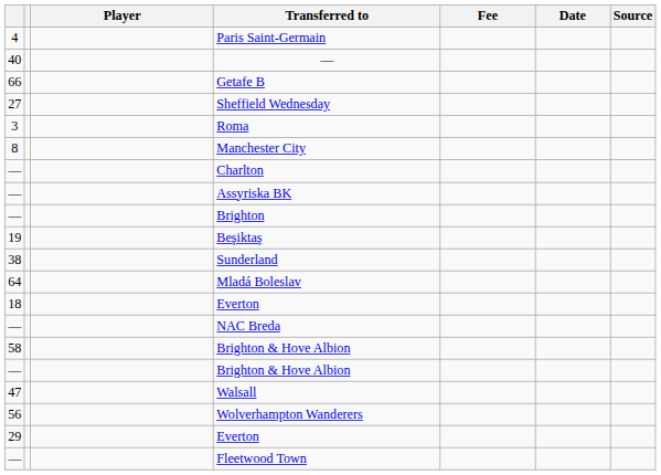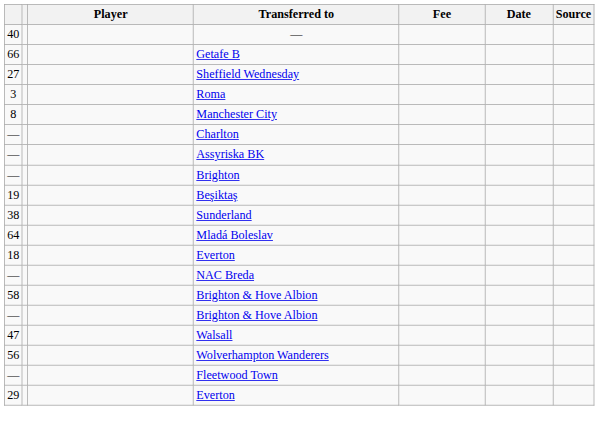 <table class="wikitable plainrowheaders sortable" style="font-size:95%">
 <tr>
 <th></th>
 <th></th>
 <th scope="col" style="width:200px;">Player</th>
 <th scope="col" style="width:250px;">Transferred to</th>
 <th scope="col" style="width:100px;">Fee</th>
 <th scope="col" style="width:78px;">Date</th>
 <th>Source</th>
-</tr>
-<tr>
-<td align=center>4</td>
-<td align=center></td>
-<td></td>
-<td> <a href='#'>Paris Saint-Germain</a></td>
-<td align=center></td>
-<td align=center></td>
-<td align=center></td>
 </tr>
 <tr>
 <td align=center>40</td>
 <td align=center></td>
 <td></td>
 <td align=center>—</td>
 <td align=center></td>
 <td align=center></td>
 <td align=center></td>
 </tr>
 <tr>
 <td align=center>66</td>
 <td align=center></td>
 <td></td>
 <td> <a href='#'>Getafe B</a></td>
 <td align=center></td>
 <td align=center></td>
 <td align=center></td>
 </tr>
 <tr>
 <td align=center>27</td>
 <td align=center></td>
 <td></td>
 <td> <a href='#'>Sheffield Wednesday</a></td>
 <td align=center></td>
 <td align=center></td>
 <td align=center></td>
 </tr>
 <tr>
 <td align=center>3</td>
 <td align=center></td>
 <td></td>
 <td> <a href='#'>Roma</a></td>
 <td align=center></td>
 <td align=center></td>
 <td align=center></td>
 </tr>
 <tr>
 <td align=center>8</td>
 <td align=center></td>
 <td></td>
 <td> <a href='#'>Manchester City</a></td>
 <td align=center></td>
 <td align=center></td>
 <td align=center></td>
 </tr>
 <tr>
 <td align=center>—</td>
 <td align=center></td>
 <td></td>
 <td> <a href='#'>Charlton</a></td>
 <td align=center></td>
 <td align=center></td>
 <td align=center></td>
 </tr>
 <tr>
 <td align=center>—</td>
 <td align=center></td>
 <td></td>
 <td> <a href='#'>Assyriska BK</a></td>
 <td align=center></td>
 <td align=center></td>
 <td align=center></td>
 </tr>
 <tr>
 <td align=center>—</td>
 <td align=center></td>
 <td></td>
 <td> <a href='#'>Brighton</a></td>
 <td align=center></td>
 <td align=center></td>
 <td align=center></td>
 </tr>
 <tr>
 <td align=center>19</td>
 <td align=center></td>
 <td></td>
 <td> <a href='#'>Beşiktaş</a></td>
 <td align=center></td>
 <td align=center></td>
 <td align=center></td>
 </tr>
 <tr>
 <td align=center>38</td>
 <td align=center></td>
 <td></td>
 <td> <a href='#'>Sunderland</a></td>
 <td align=center></td>
 <td align=center></td>
 <td align=center></td>
 </tr>
 <tr>
 <td align=center>64</td>
 <td align=center></td>
 <td></td>
 <td> <a href='#'>Mladá Boleslav</a></td>
 <td align=center></td>
 <td align=center></td>
 <td align=center></td>
 </tr>
 <tr>
 <td align=center>18</td>
 <td align=center></td>
 <td></td>
 <td> <a href='#'>Everton</a></td>
 <td align=center></td>
 <td align=center></td>
 <td align=center></td>
 </tr>
 <tr>
 <td align=center>—</td>
 <td align=center></td>
 <td></td>
 <td> <a href='#'>NAC Breda</a></td>
 <td align=center></td>
 <td align=center></td>
 <td align=center></td>
 </tr>
 <tr>
 <td align=center>58</td>
 <td align=center></td>
 <td></td>
 <td> <a href='#'>Brighton & Hove Albion</a></td>
 <td align=center></td>
 <td align=center></td>
 <td align=center></td>
 </tr>
 <tr>
 <td align=center>—</td>
 <td align=center></td>
 <td></td>
 <td> <a href='#'>Brighton & Hove Albion</a></td>
 <td align=center></td>
 <td align=center></td>
 <td align=center></td>
 </tr>
 <tr>
 <td align=center>47</td>
 <td align=center></td>
 <td></td>
 <td> <a href='#'>Walsall</a></td>
 <td align=center></td>
 <td align=center></td>
 <td align=center></td>
 </tr>
 <tr>
 <td align=center>56</td>
 <td align=center></td>
 <td></td>
 <td> <a href='#'>Wolverhampton Wanderers</a></td>
 <td align=center></td>
 <td align=center></td>
 <td align=center></td>
 </tr>
 <tr>
+<td align=center>—</td>
+<td align=center></td>
+<td></td>
+<td> <a href='#'>Fleetwood Town</a></td>
+<td align=center></td>
+<td align=center></td>
+<td align=center></td>
+</tr>
+<tr>
 <td align=center>29</td>
 <td align=center></td>
 <td></td>
 <td> <a href='#'>Everton</a></td>
 <td align=center></td>
 <td align=center></td>
 <td align=center></td>
 </tr>
-<tr>
-<td align=center>—</td>
-<td align=center></td>
-<td></td>
-<td> <a href='#'>Fleetwood Town</a></td>
-<td align=center></td>
-<td align=center></td>
-<td align=center></td>
-</tr>
 </table>
